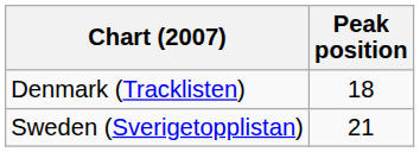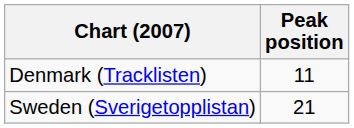 <table class="wikitable">
 <tr>
 <th>Chart (2007)</th>
 <th>Peak<br>position</th>
 </tr>
 <tr>
 <td>Denmark (<a href='#'>Tracklisten</a>)</td>
-<td align="center">18</td>
+<td align="center">11</td>
 </tr>
 <tr>
 <td>Sweden (<a href='#'>Sverigetopplistan</a>)</td>
 <td align="center">21</td>
 </tr>
 </table>
